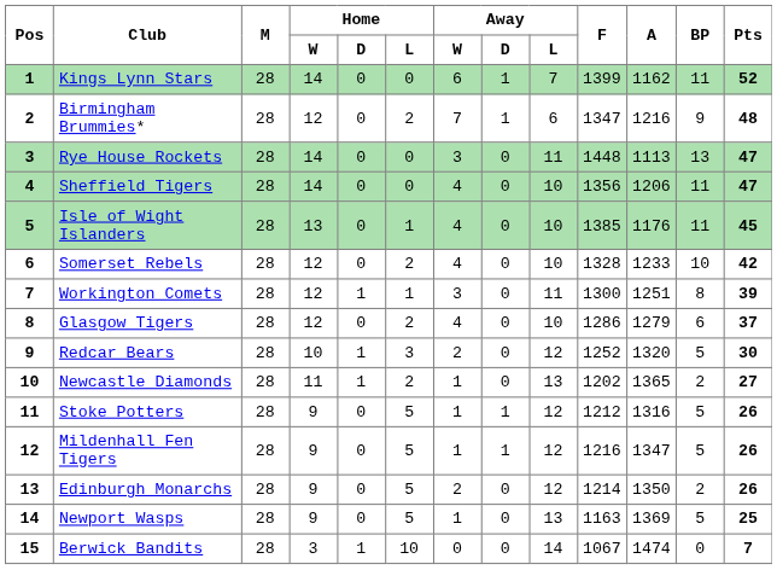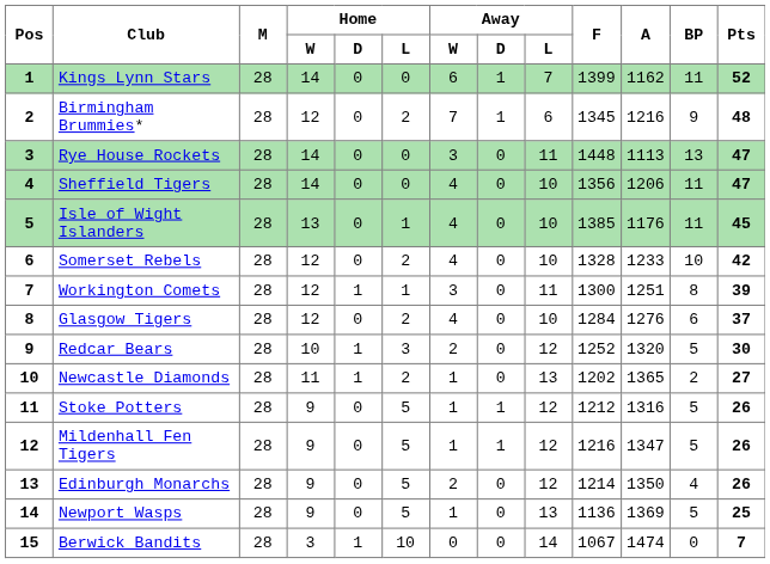 <table class="toccolours" border="1" cellpadding="4" cellspacing="0" style="border-collapse: collapse; margin:0;">
 <tr>
 <th width=30 rowspan=2>Pos</th>
 <th rowspan=2>Club</th>
 <th rowspan=2 width=30>M</th>
 <th colspan=3>Home</th>
 <th colspan=3>Away</th>
 <th rowspan=2 width=30>F</th>
 <th width=30 rowspan=2>A</th>
 <th width=30 rowspan=2>BP</th>
 <th width=30 rowspan=2>Pts</th>
 </tr>
 <tr>
 <th width=30>W</th>
 <th width=30>D</th>
 <th width=30>L</th>
 <th width=30>W</th>
 <th width=30>D</th>
 <th width=30>L</th>
 </tr>
 <tr align=center | style="background:#ACE1AF">
 <th>1</th>
 <td align=left><a href='#'>Kings Lynn Stars</a></td>
 <td>28</td>
 <td>14</td>
 <td>0</td>
 <td>0</td>
 <td>6</td>
 <td>1</td>
 <td>7</td>
 <td>1399</td>
 <td>1162</td>
 <td>11</td>
 <td><strong>52</strong></td>
 </tr>
 <tr align=center>
 <th>2</th>
 <td align=left><a href='#'>Birmingham Brummies</a>*</td>
 <td>28</td>
 <td>12</td>
 <td>0</td>
 <td>2</td>
 <td>7</td>
 <td>1</td>
 <td>6</td>
-<td>1347</td>
+<td>1345</td>
 <td>1216</td>
 <td>9</td>
 <td><strong>48</strong></td>
 </tr>
 <tr align=center | style="background:#ACE1AF">
 <th>3</th>
 <td align=left><a href='#'>Rye House Rockets</a></td>
 <td>28</td>
 <td>14</td>
 <td>0</td>
 <td>0</td>
 <td>3</td>
 <td>0</td>
 <td>11</td>
 <td>1448</td>
 <td>1113</td>
 <td>13</td>
 <td><strong>47</strong></td>
 </tr>
 <tr align=center | style="background:#ACE1AF">
 <th>4</th>
 <td align=left><a href='#'>Sheffield Tigers</a></td>
 <td>28</td>
 <td>14</td>
 <td>0</td>
 <td>0</td>
 <td>4</td>
 <td>0</td>
 <td>10</td>
 <td>1356</td>
 <td>1206</td>
 <td>11</td>
 <td><strong>47</strong></td>
 </tr>
 <tr align=center | style="background:#ACE1AF">
 <th>5</th>
 <td align=left><a href='#'>Isle of Wight Islanders</a></td>
 <td>28</td>
 <td>13</td>
 <td>0</td>
 <td>1</td>
 <td>4</td>
 <td>0</td>
 <td>10</td>
 <td>1385</td>
 <td>1176</td>
 <td>11</td>
 <td><strong>45</strong></td>
 </tr>
 <tr align=center>
 <th>6</th>
 <td align=left><a href='#'>Somerset Rebels</a></td>
 <td>28</td>
 <td>12</td>
 <td>0</td>
 <td>2</td>
 <td>4</td>
 <td>0</td>
 <td>10</td>
 <td>1328</td>
 <td>1233</td>
 <td>10</td>
 <td><strong>42</strong></td>
 </tr>
 <tr align=center>
 <th>7</th>
 <td align=left><a href='#'>Workington Comets</a></td>
 <td>28</td>
 <td>12</td>
 <td>1</td>
 <td>1</td>
 <td>3</td>
 <td>0</td>
 <td>11</td>
 <td>1300</td>
 <td>1251</td>
 <td>8</td>
 <td><strong>39</strong></td>
 </tr>
 <tr align=center |>
 <th>8</th>
 <td align=left><a href='#'>Glasgow Tigers</a></td>
 <td>28</td>
 <td>12</td>
 <td>0</td>
 <td>2</td>
 <td>4</td>
 <td>0</td>
 <td>10</td>
-<td>1286</td>
-<td>1279</td>
+<td>1284</td>
+<td>1276</td>
 <td>6</td>
 <td><strong>37</strong></td>
 </tr>
 <tr align=center |>
 <th>9</th>
 <td align=left><a href='#'>Redcar Bears</a></td>
 <td>28</td>
 <td>10</td>
 <td>1</td>
 <td>3</td>
 <td>2</td>
 <td>0</td>
 <td>12</td>
 <td>1252</td>
 <td>1320</td>
 <td>5</td>
 <td><strong>30</strong></td>
 </tr>
 <tr align=center |>
 <th>10</th>
 <td align=left><a href='#'>Newcastle Diamonds</a></td>
 <td>28</td>
 <td>11</td>
 <td>1</td>
 <td>2</td>
 <td>1</td>
 <td>0</td>
 <td>13</td>
 <td>1202</td>
 <td>1365</td>
 <td>2</td>
 <td><strong>27</strong></td>
 </tr>
 <tr align=center |>
 <th>11</th>
 <td align=left><a href='#'>Stoke Potters</a></td>
 <td>28</td>
 <td>9</td>
 <td>0</td>
 <td>5</td>
 <td>1</td>
 <td>1</td>
 <td>12</td>
 <td>1212</td>
 <td>1316</td>
 <td>5</td>
 <td><strong>26</strong></td>
 </tr>
 <tr align=center |>
 <th>12</th>
 <td align=left><a href='#'>Mildenhall Fen Tigers</a></td>
 <td>28</td>
 <td>9</td>
 <td>0</td>
 <td>5</td>
 <td>1</td>
 <td>1</td>
 <td>12</td>
 <td>1216</td>
 <td>1347</td>
 <td>5</td>
 <td><strong>26</strong></td>
 </tr>
 <tr align=center |>
 <th>13</th>
 <td align=left><a href='#'>Edinburgh Monarchs</a></td>
 <td>28</td>
 <td>9</td>
 <td>0</td>
 <td>5</td>
 <td>2</td>
 <td>0</td>
 <td>12</td>
 <td>1214</td>
 <td>1350</td>
-<td>2</td>
+<td>4</td>
 <td><strong>26</strong></td>
 </tr>
 <tr align=center |>
 <th>14</th>
 <td align=left><a href='#'>Newport Wasps</a></td>
 <td>28</td>
 <td>9</td>
 <td>0</td>
 <td>5</td>
 <td>1</td>
 <td>0</td>
 <td>13</td>
-<td>1163</td>
+<td>1136</td>
 <td>1369</td>
 <td>5</td>
 <td><strong>25</strong></td>
 </tr>
 <tr align=center |>
 <th>15</th>
 <td align=left><a href='#'>Berwick Bandits</a></td>
 <td>28</td>
 <td>3</td>
 <td>1</td>
 <td>10</td>
 <td>0</td>
 <td>0</td>
 <td>14</td>
 <td>1067</td>
 <td>1474</td>
 <td>0</td>
 <td><strong>7</strong></td>
 </tr>
 </table>
